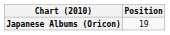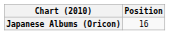 <table class="wikitable plainrowheaders" style="text-align:center">
 <tr>
 <th scope="col">Chart (2010)</th>
 <th scope="col">Position</th>
 </tr>
 <tr>
 <th scope="row">Japanese Albums (Oricon)</th>
-<td>19</td>
+<td>16</td>
 </tr>
 </table>
